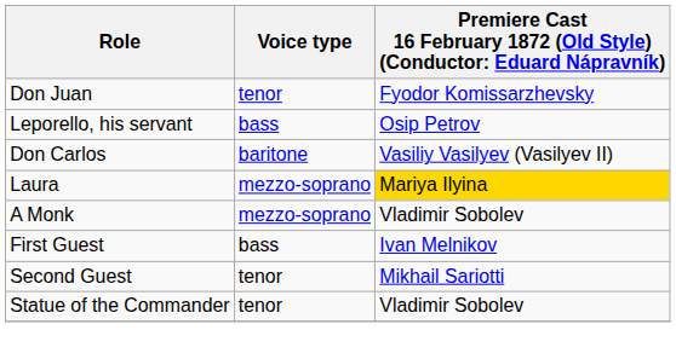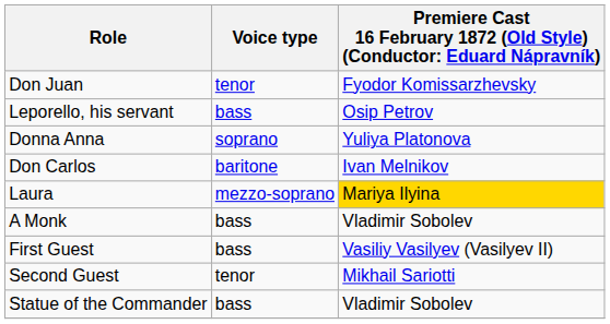 <table class="wikitable">
 <tr>
 <th>Role</th>
 <th>Voice type</th>
 <th>Premiere Cast<br>16 February 1872 (<a href='#'>Old Style</a>)<br>(Conductor: <a href='#'>Eduard Nápravník</a>)</th>
 </tr>
 <tr>
 <td>Don Juan</td>
 <td><a href='#'>tenor</a></td>
 <td><a href='#'>Fyodor Komissarzhevsky</a></td>
 </tr>
 <tr>
 <td>Leporello, his servant</td>
 <td><a href='#'>bass</a></td>
 <td><a href='#'>Osip Petrov</a></td>
 </tr>
 <tr>
+<td>Donna Anna</td>
+<td><a href='#'>soprano</a></td>
+<td><a href='#'>Yuliya Platonova</a></td>
+</tr>
+<tr>
 <td>Don Carlos</td>
 <td><a href='#'>baritone</a></td>
-<td><a href='#'>Vasiliy Vasilyev</a> (Vasilyev II)</td>
+<td><a href='#'>Ivan Melnikov</a></td>
 </tr>
 <tr>
 <td>Laura</td>
 <td><a href='#'>mezzo-soprano</a></td>
 <td style="background: gold;">Mariya Ilyina</td>
 </tr>
 <tr>
 <td>A Monk</td>
-<td><a href='#'>mezzo-soprano</a></td>
+<td>bass</td>
 <td>Vladimir Sobolev</td>
 </tr>
 <tr>
 <td>First Guest</td>
 <td>bass</td>
-<td><a href='#'>Ivan Melnikov</a></td>
+<td><a href='#'>Vasiliy Vasilyev</a> (Vasilyev II)</td>
 </tr>
 <tr>
 <td>Second Guest</td>
 <td>tenor</td>
 <td><a href='#'>Mikhail Sariotti</a></td>
 </tr>
 <tr>
 <td>Statue of the Commander</td>
-<td>tenor</td>
+<td>bass</td>
 <td>Vladimir Sobolev</td>
 </tr>
 <tr>
 </tr>
 </table>
